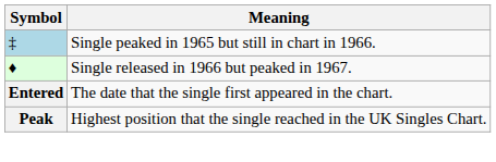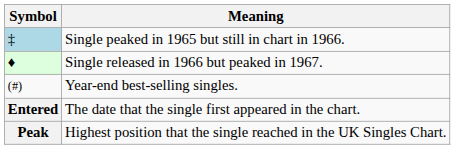 <table Class="wikitable">
 <tr>
 <th>Symbol</th>
 <th>Meaning</th>
 </tr>
 <tr>
 <td bgcolor=lightblue>‡</td>
 <td>Single peaked in 1965 but still in chart in 1966.</td>
 </tr>
 <tr>
 <td bgcolor=#DDFFDD>♦</td>
 <td>Single released in 1966 but peaked in 1967.</td>
 </tr>
 <tr>
+<td><small>(#)</small></td>
+<td>Year-end best-selling singles.</td>
+</tr>
+<tr>
 <th>Entered</th>
 <td>The date that the single first appeared in the chart.</td>
 </tr>
 <tr>
 <th>Peak</th>
 <td>Highest position that the single reached in the UK Singles Chart.</td>
 </tr>
 </table>
